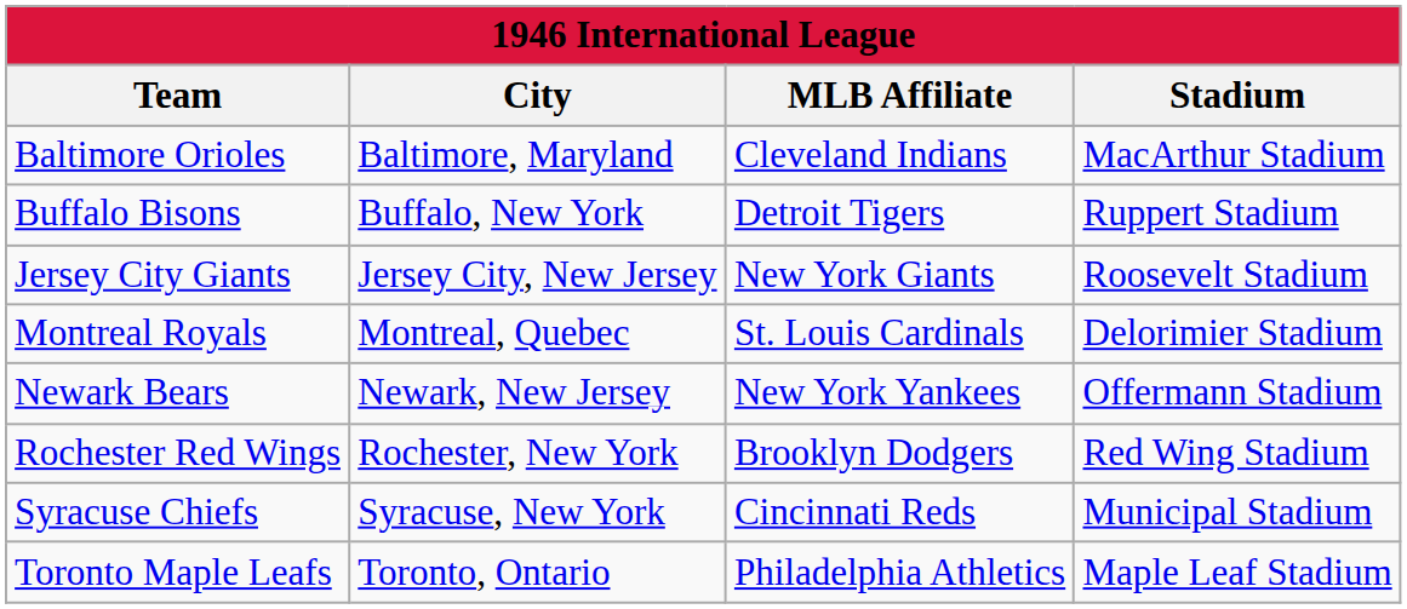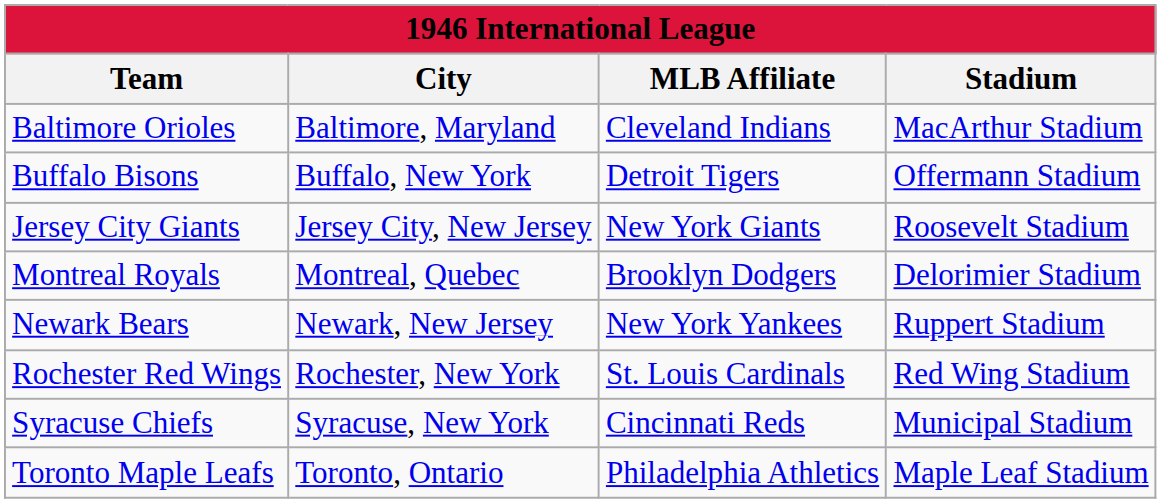 <table class="wikitable" style="width:auto">
 <tr>
 <td bgcolor="#DC143C" align="center" colspan="7"><strong><span>1946 International League</span></strong></td>
 </tr>
 <tr>
 <th>Team</th>
 <th>City</th>
 <th>MLB Affiliate</th>
 <th>Stadium</th>
 </tr>
 <tr>
 <td><a href='#'>Baltimore Orioles</a></td>
 <td><a href='#'>Baltimore</a>, <a href='#'>Maryland</a></td>
 <td><a href='#'>Cleveland Indians</a></td>
 <td><a href='#'>MacArthur Stadium</a></td>
 </tr>
 <tr>
 <td><a href='#'>Buffalo Bisons</a></td>
 <td><a href='#'>Buffalo</a>, <a href='#'>New York</a></td>
 <td><a href='#'>Detroit Tigers</a></td>
-<td><a href='#'>Ruppert Stadium</a></td>
+<td><a href='#'>Offermann Stadium</a></td>
 </tr>
 <tr>
 <td><a href='#'>Jersey City Giants</a></td>
 <td><a href='#'>Jersey City</a>, <a href='#'>New Jersey</a></td>
 <td><a href='#'>New York Giants</a></td>
 <td><a href='#'>Roosevelt Stadium</a></td>
 </tr>
 <tr>
 <td><a href='#'>Montreal Royals</a></td>
 <td><a href='#'>Montreal</a>, <a href='#'>Quebec</a></td>
-<td><a href='#'>St. Louis Cardinals</a></td>
+<td><a href='#'>Brooklyn Dodgers</a></td>
 <td><a href='#'>Delorimier Stadium</a></td>
 </tr>
 <tr>
 <td><a href='#'>Newark Bears</a></td>
 <td><a href='#'>Newark</a>, <a href='#'>New Jersey</a></td>
 <td><a href='#'>New York Yankees</a></td>
-<td><a href='#'>Offermann Stadium</a></td>
+<td><a href='#'>Ruppert Stadium</a></td>
 </tr>
 <tr>
 <td><a href='#'>Rochester Red Wings</a></td>
 <td><a href='#'>Rochester</a>, <a href='#'>New York</a></td>
-<td><a href='#'>Brooklyn Dodgers</a></td>
+<td><a href='#'>St. Louis Cardinals</a></td>
 <td><a href='#'>Red Wing Stadium</a></td>
 </tr>
 <tr>
 <td><a href='#'>Syracuse Chiefs</a></td>
 <td><a href='#'>Syracuse</a>, <a href='#'>New York</a></td>
 <td><a href='#'>Cincinnati Reds</a></td>
 <td><a href='#'>Municipal Stadium</a></td>
 </tr>
 <tr>
 <td><a href='#'>Toronto Maple Leafs</a></td>
 <td><a href='#'>Toronto</a>, <a href='#'>Ontario</a></td>
 <td><a href='#'>Philadelphia Athletics</a></td>
 <td><a href='#'>Maple Leaf Stadium</a></td>
 </tr>
 </table>
